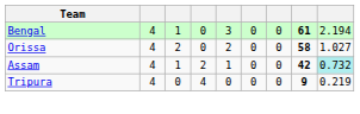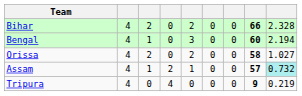 <table class="wikitable" style="text-align:center">
 <tr>
 <th style="width:160px">Team</th>
 <th style="width:25px"></th>
 <th style="width:25px"></th>
 <th style="width:25px"></th>
 <th style="width:25px"></th>
 <th style="width:25px"></th>
 <th style="width:25px"></th>
 <th style="width:25px"></th>
 <th style="width:25px;"></th>
 </tr>
 <tr style="background:#cfc;">
+<td style="text-align:left"><a href='#'>Bihar</a></td>
+<td>4</td>
+<td>2</td>
+<td>0</td>
+<td>2</td>
+<td>0</td>
+<td>0</td>
+<td><strong>66</strong></td>
+<td>2.328</td>
+</tr>
+<tr style="background:#cfc;">
 <td style="text-align:left"><a href='#'>Bengal</a></td>
 <td>4</td>
 <td>1</td>
 <td>0</td>
 <td>3</td>
 <td>0</td>
 <td>0</td>
-<td><strong>61</strong></td>
+<td><strong>60</strong></td>
 <td>2.194</td>
 </tr>
 <tr>
 <td style="text-align:left"><a href='#'>Orissa</a></td>
 <td>4</td>
 <td>2</td>
 <td>0</td>
 <td>2</td>
 <td>0</td>
 <td>0</td>
 <td><strong>58</strong></td>
 <td>1.027</td>
 </tr>
 <tr>
 <td style="text-align:left"><a href='#'>Assam</a></td>
 <td>4</td>
 <td>1</td>
 <td>2</td>
 <td>1</td>
 <td>0</td>
 <td>0</td>
-<td><strong>42</strong></td>
+<td><strong>57</strong></td>
 <td style="background: paleturquoise;">0.732</td>
 </tr>
 <tr>
 <td style="text-align:left"><a href='#'>Tripura</a></td>
 <td>4</td>
 <td>0</td>
 <td>4</td>
 <td>0</td>
 <td>0</td>
 <td>0</td>
 <td><strong>9</strong></td>
 <td>0.219</td>
 </tr>
 </table>
